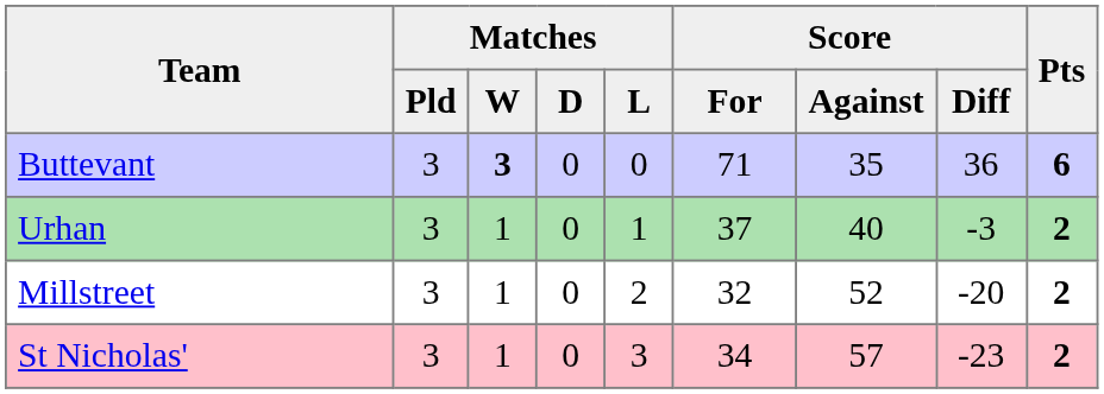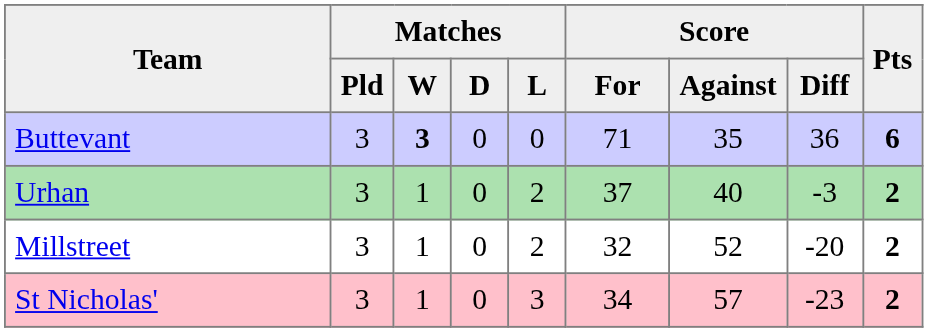 <table style=border-collapse:collapse border=1 cellspacing=0 cellpadding=5>
 <tr align=center bgcolor=#efefef>
 <th rowspan=2 width=165>Team</th>
 <th colspan=4>Matches</th>
 <th colspan=3>Score</th>
 <th rowspan=2width=20>Pts</th>
 </tr>
 <tr align=center bgcolor=#efefef>
 <th width=20>Pld</th>
 <th width=20>W</th>
 <th width=20>D</th>
 <th width=20>L</th>
 <th width=45>For</th>
 <th width=45>Against</th>
 <th width=30>Diff</th>
 </tr>
 <tr align=center style="background:#ccccff;">
 <td style="text-align:left;"><a href='#'>Buttevant</a></td>
 <td>3</td>
 <td><strong>3</strong></td>
 <td>0</td>
 <td>0</td>
 <td>71</td>
 <td>35</td>
 <td>36</td>
 <td><strong>6</strong></td>
 </tr>
 <tr align=center style="background:#ACE1AF;">
 <td style="text-align:left;"><a href='#'>Urhan</a></td>
 <td>3</td>
 <td>1</td>
 <td>0</td>
-<td>1</td>
+<td>2</td>
 <td>37</td>
 <td>40</td>
 <td>-3</td>
 <td><strong>2</strong></td>
 </tr>
 <tr align=center>
 <td style="text-align:left;"><a href='#'>Millstreet</a></td>
 <td>3</td>
 <td>1</td>
 <td>0</td>
 <td>2</td>
 <td>32</td>
 <td>52</td>
 <td>-20</td>
 <td><strong>2</strong></td>
 </tr>
 <tr align=center style="background:#FFC0CB;">
 <td style="text-align:left;"><a href='#'>St Nicholas'</a></td>
 <td>3</td>
 <td>1</td>
 <td>0</td>
 <td>3</td>
 <td>34</td>
 <td>57</td>
 <td>-23</td>
 <td><strong>2</strong></td>
 </tr>
 </table>
